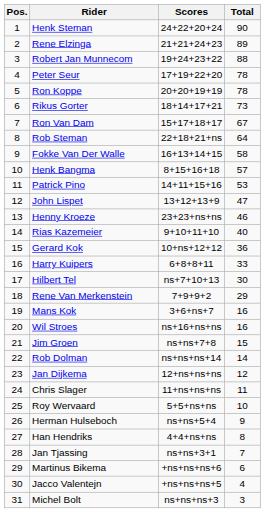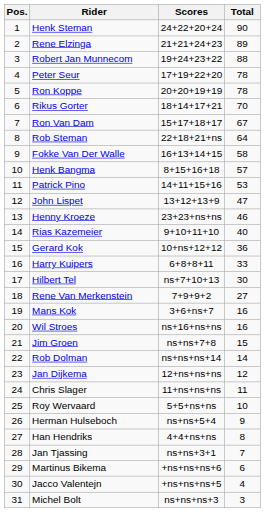 <table class=wikitable>
 <tr>
 <th width=25px>Pos.</th>
 <th width=200px>Rider</th>
 <th width=70px>Scores</th>
 <th width=50px>Total</th>
 </tr>
 <tr align=center>
 <td>1</td>
 <td align=left><a href='#'>Henk Steman</a></td>
 <td>24+22+20+24</td>
 <td>90</td>
 </tr>
 <tr align=center>
 <td>2</td>
 <td align=left><a href='#'>Rene Elzinga</a></td>
 <td>21+21+24+23</td>
 <td>89</td>
 </tr>
 <tr align=center>
 <td>3</td>
 <td align=left><a href='#'>Robert Jan Munnecom</a></td>
 <td>19+24+23+22</td>
 <td>88</td>
 </tr>
 <tr align=center>
 <td>4</td>
 <td align=left><a href='#'>Peter Seur</a></td>
 <td>17+19+22+20</td>
 <td>78</td>
 </tr>
 <tr align=center>
 <td>5</td>
 <td align=left><a href='#'>Ron Koppe</a></td>
 <td>20+20+19+19</td>
 <td>78</td>
 </tr>
 <tr align=center>
 <td>6</td>
 <td align=left><a href='#'>Rikus Gorter</a></td>
 <td>18+14+17+21</td>
-<td>73</td>
+<td>70</td>
 </tr>
 <tr align=center>
 <td>7</td>
 <td align=left><a href='#'>Ron Van Dam</a></td>
 <td>15+17+18+17</td>
 <td>67</td>
 </tr>
 <tr align=center>
 <td>8</td>
 <td align=left><a href='#'>Rob Steman</a></td>
 <td>22+18+21+ns</td>
 <td>64</td>
 </tr>
 <tr align=center>
 <td>9</td>
 <td align=left><a href='#'>Fokke Van Der Walle</a></td>
 <td>16+13+14+15</td>
 <td>58</td>
 </tr>
 <tr align=center>
 <td>10</td>
 <td align=left><a href='#'>Henk Bangma</a></td>
 <td>8+15+16+18</td>
 <td>57</td>
 </tr>
 <tr align=center>
 <td>11</td>
 <td align=left><a href='#'>Patrick Pino</a></td>
 <td>14+11+15+16</td>
 <td>53</td>
 </tr>
 <tr align=center>
 <td>12</td>
 <td align=left><a href='#'>John Lispet</a></td>
 <td>13+12+13+9</td>
 <td>47</td>
 </tr>
 <tr align=center>
 <td>13</td>
 <td align=left><a href='#'>Henny Kroeze</a></td>
 <td>23+23+ns+ns</td>
 <td>46</td>
 </tr>
 <tr align=center>
 <td>14</td>
 <td align=left><a href='#'>Rias Kazemeier</a></td>
 <td>9+10+11+10</td>
 <td>40</td>
 </tr>
 <tr align=center>
 <td>15</td>
 <td align=left><a href='#'>Gerard Kok</a></td>
 <td>10+ns+12+12</td>
 <td>36</td>
 </tr>
 <tr align=center>
 <td>16</td>
 <td align=left><a href='#'>Harry Kuipers</a></td>
 <td>6+8+8+11</td>
 <td>33</td>
 </tr>
 <tr align=center>
 <td>17</td>
 <td align=left><a href='#'>Hilbert Tel</a></td>
 <td>ns+7+10+13</td>
 <td>30</td>
 </tr>
 <tr align=center>
 <td>18</td>
 <td align=left><a href='#'>Rene Van Merkenstein</a></td>
 <td>7+9+9+2</td>
-<td>29</td>
+<td>27</td>
 </tr>
 <tr align=center>
 <td>19</td>
 <td align=left><a href='#'>Mans Kok</a></td>
 <td>3+6+ns+7</td>
 <td>16</td>
 </tr>
 <tr align=center>
 <td>20</td>
 <td align=left><a href='#'>Wil Stroes</a></td>
 <td>ns+16+ns+ns</td>
 <td>16</td>
 </tr>
 <tr align=center>
 <td>21</td>
 <td align=left><a href='#'>Jim Groen</a></td>
 <td>ns+ns+7+8</td>
 <td>15</td>
 </tr>
 <tr align=center>
 <td>22</td>
 <td align=left><a href='#'>Rob Dolman</a></td>
 <td>ns+ns+ns+14</td>
 <td>14</td>
 </tr>
 <tr align=center>
 <td>23</td>
 <td align=left><a href='#'>Jan Dijkema</a></td>
 <td>12+ns+ns+ns</td>
 <td>12</td>
 </tr>
 <tr align=center>
 <td>24</td>
 <td align=left>Chris Slager</td>
 <td>11+ns+ns+ns</td>
 <td>11</td>
 </tr>
 <tr align=center>
 <td>25</td>
 <td align=left>Roy Wervaard</td>
 <td>5+5+ns+ns</td>
 <td>10</td>
 </tr>
 <tr align=center>
 <td>26</td>
 <td align=left>Herman Hulseboch</td>
 <td>ns+ns+5+4</td>
 <td>9</td>
 </tr>
 <tr align=center>
 <td>27</td>
 <td align=left>Han Hendriks</td>
 <td>4+4+ns+ns</td>
 <td>8</td>
 </tr>
 <tr align=center>
 <td>28</td>
 <td align=left>Jan Tjassing</td>
 <td>ns+ns+3+1</td>
 <td>7</td>
 </tr>
 <tr align=center>
 <td>29</td>
 <td align=left>Martinus Bikema</td>
 <td>+ns+ns+ns+6</td>
 <td>6</td>
 </tr>
 <tr align=center>
 <td>30</td>
 <td align=left>Jacco Valentejn</td>
 <td>+ns+ns+ns+5</td>
 <td>4</td>
 </tr>
 <tr align=center>
 <td>31</td>
 <td align=left>Michel Bolt</td>
 <td>ns+ns+ns+3</td>
 <td>3</td>
 </tr>
 </table>
